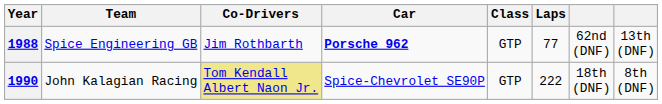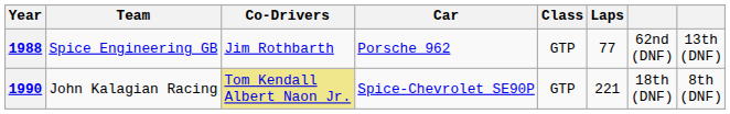 <table class="wikitable" style="font-size:90%">
 <tr>
 <th>Year</th>
 <th>Team</th>
 <th>Co-Drivers</th>
 <th>Car</th>
 <th>Class</th>
 <th>Laps</th>
 <th></th>
 <th></th>
 </tr>
 <tr align="center">
 <th><a href='#'>1988</a></th>
 <td align="left"> <a href='#'>Spice Engineering GB</a></td>
 <td align="left"> <a href='#'>Jim Rothbarth</a></td>
-<td align="left"><strong><a href='#'>Porsche 962</a></strong></td>
+<td align="left"><a href='#'>Porsche 962</a></td>
 <td>GTP</td>
 <td>77</td>
 <td>62nd <br>(DNF)</td>
 <td>13th <br>(DNF)</td>
 </tr>
 <tr align="center">
 <th><a href='#'>1990</a></th>
 <td align="left"> John Kalagian Racing</td>
 <td align="left" style="background: khaki;"> <a href='#'>Tom Kendall</a><br> <a href='#'>Albert Naon Jr.</a></td>
 <td align="left"><a href='#'>Spice-Chevrolet SE90P</a></td>
 <td>GTP</td>
-<td>222</td>
+<td>221</td>
 <td>18th <br>(DNF)</td>
 <td>8th <br>(DNF)</td>
 </tr>
 </table>
